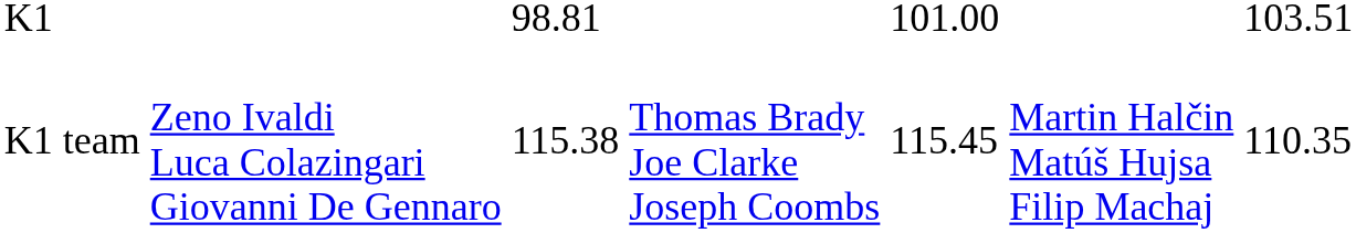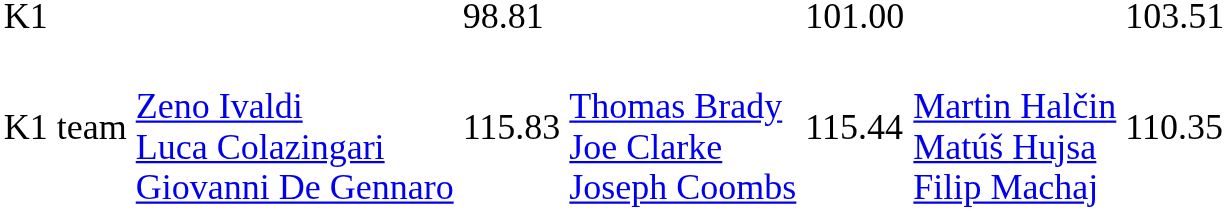 <table>
 <tr>
 <td>K1</td>
 <td></td>
 <td>98.81</td>
 <td></td>
 <td>101.00</td>
 <td></td>
 <td>103.51</td>
 </tr>
 <tr>
 <td>K1 team</td>
 <td><br><a href='#'>Zeno Ivaldi</a><br><a href='#'>Luca Colazingari</a><br><a href='#'>Giovanni De Gennaro</a></td>
-<td>115.38</td>
+<td>115.83</td>
 <td><br><a href='#'>Thomas Brady</a><br><a href='#'>Joe Clarke</a><br><a href='#'>Joseph Coombs</a></td>
-<td>115.45</td>
+<td>115.44</td>
 <td><br><a href='#'>Martin Halčin</a><br><a href='#'>Matúš Hujsa</a><br><a href='#'>Filip Machaj</a></td>
 <td>110.35</td>
 </tr>
 </table>
